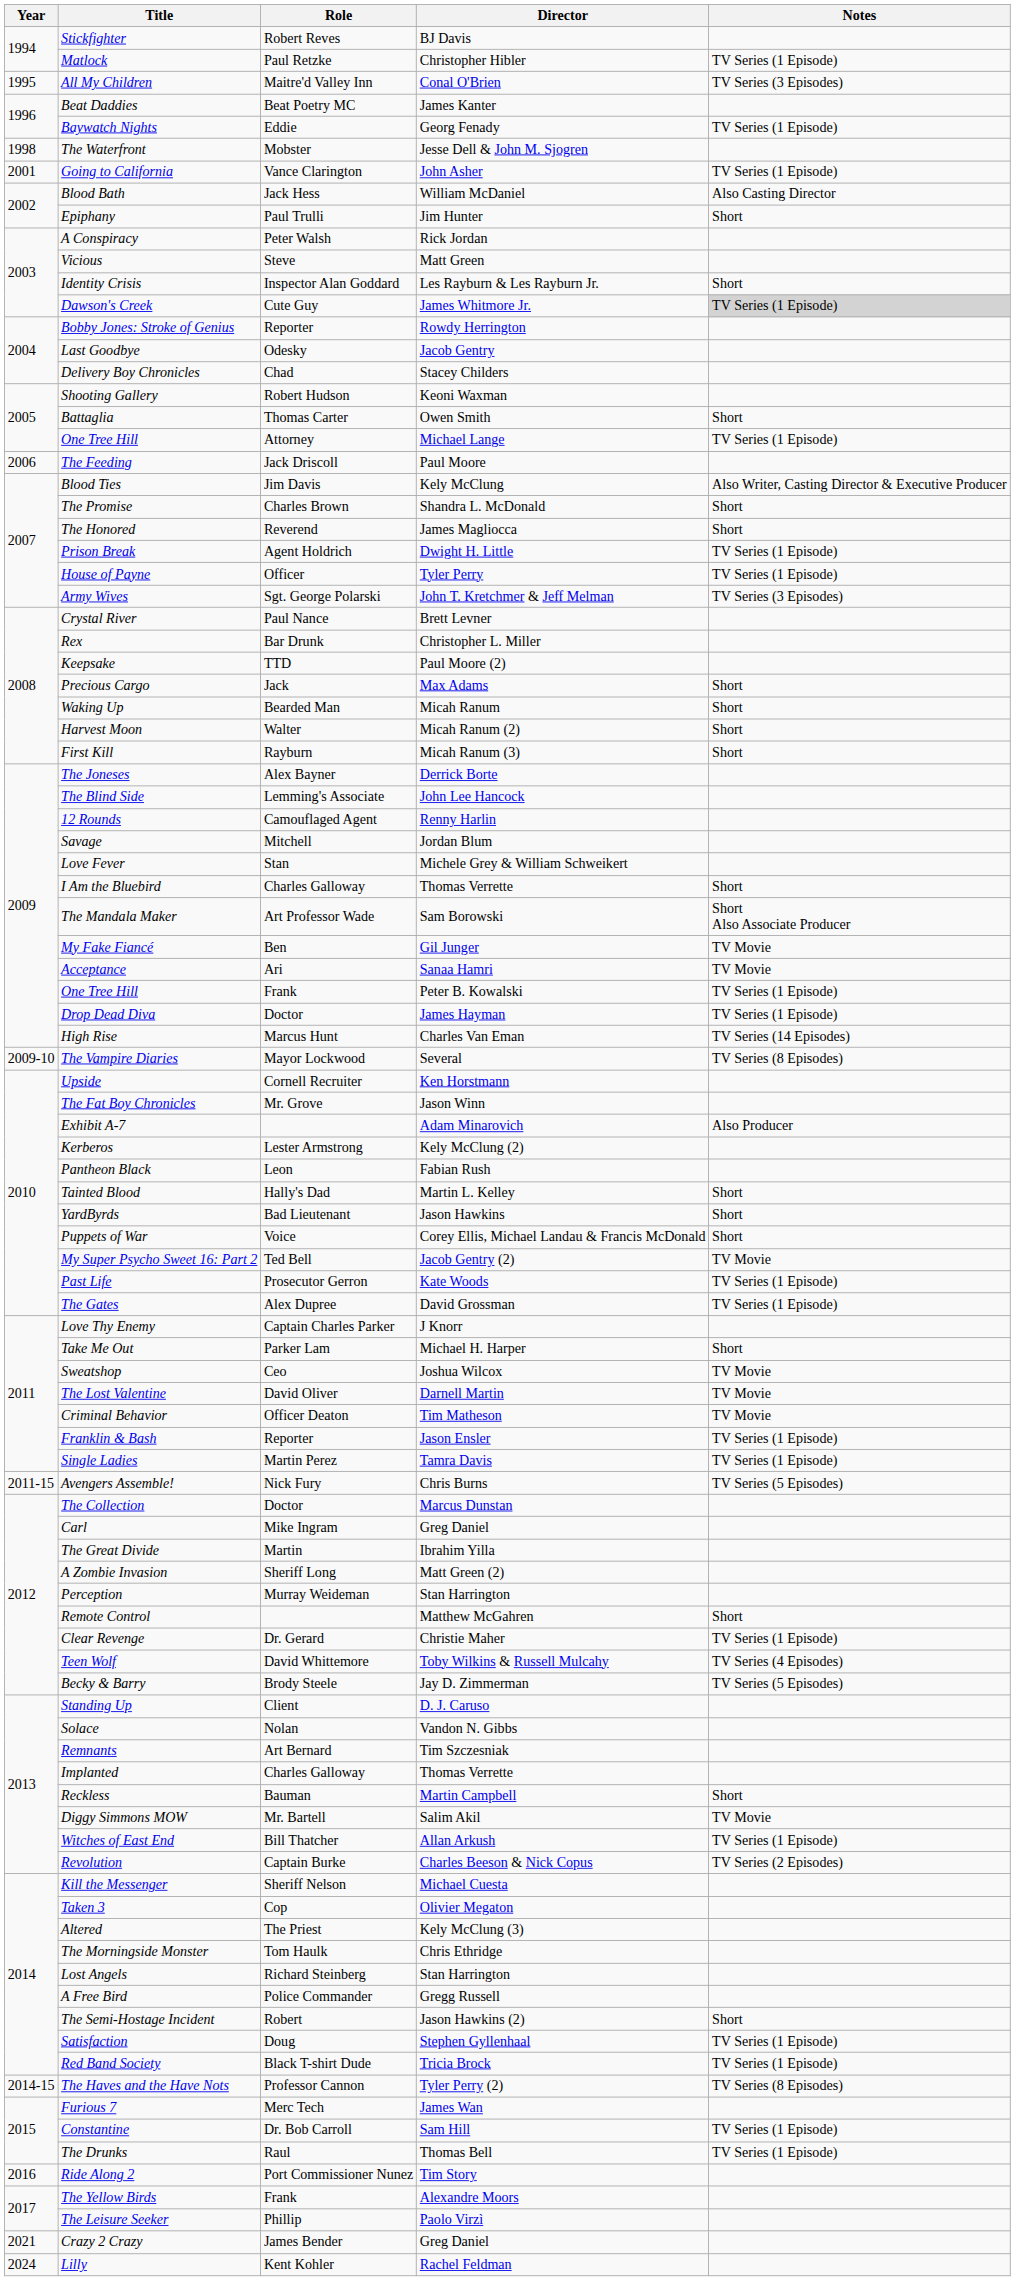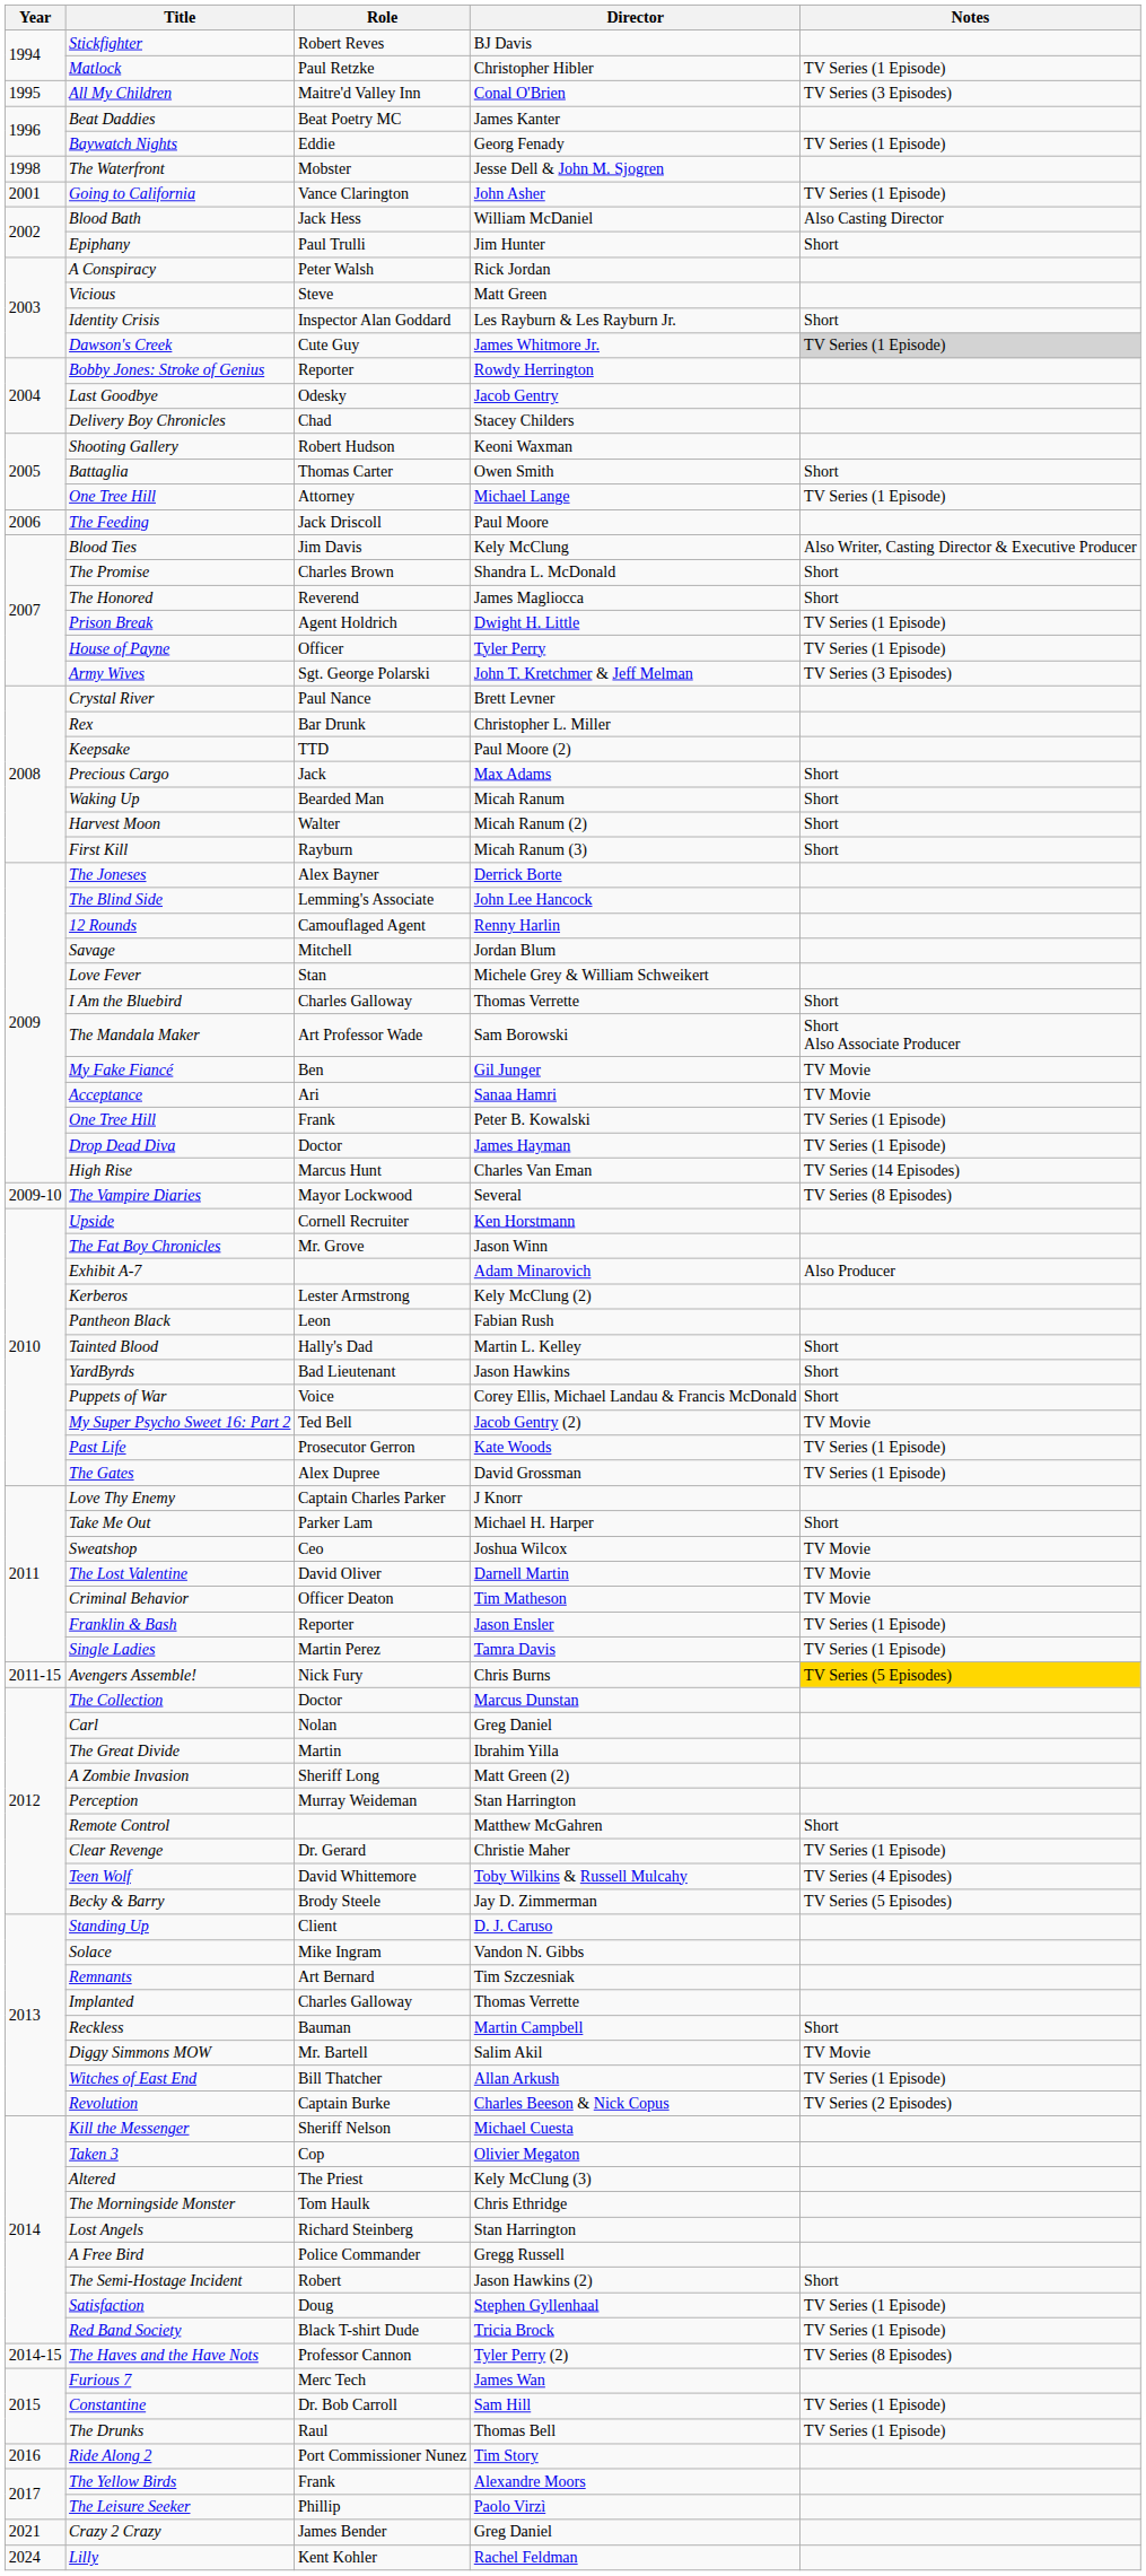 <table class="wikitable sortable">
 <tr>
 <th>Year</th>
 <th>Title</th>
 <th>Role</th>
 <th>Director</th>
 <th>Notes</th>
 </tr>
 <tr>
 <td rowspan=2>1994</td>
 <td><em><a href='#'>Stickfighter</a></em></td>
 <td>Robert Reves</td>
 <td>BJ Davis</td>
 <td></td>
 </tr>
 <tr>
 <td><em><a href='#'>Matlock</a></em></td>
 <td>Paul Retzke</td>
 <td>Christopher Hibler</td>
 <td>TV Series (1 Episode)</td>
 </tr>
 <tr>
 <td rowspan=1>1995</td>
 <td><em><a href='#'>All My Children</a></em></td>
 <td>Maitre'd Valley Inn</td>
 <td><a href='#'>Conal O'Brien</a></td>
 <td>TV Series (3 Episodes)</td>
 </tr>
 <tr>
 <td rowspan=2>1996</td>
 <td><em>Beat Daddies</em></td>
 <td>Beat Poetry MC</td>
 <td>James Kanter</td>
 <td></td>
 </tr>
 <tr>
 <td><em><a href='#'>Baywatch Nights</a></em></td>
 <td>Eddie</td>
 <td>Georg Fenady</td>
 <td>TV Series (1 Episode)</td>
 </tr>
 <tr>
 <td rowspan=1>1998</td>
 <td><em>The Waterfront</em></td>
 <td>Mobster</td>
 <td>Jesse Dell & <a href='#'>John M. Sjogren</a></td>
 <td></td>
 </tr>
 <tr>
 <td rowspan=1>2001</td>
 <td><em><a href='#'>Going to California</a></em></td>
 <td>Vance Clarington</td>
 <td><a href='#'>John Asher</a></td>
 <td>TV Series (1 Episode)</td>
 </tr>
 <tr>
 <td rowspan=2>2002</td>
 <td><em>Blood Bath</em></td>
 <td>Jack Hess</td>
 <td>William McDaniel</td>
 <td>Also Casting Director</td>
 </tr>
 <tr>
 <td><em>Epiphany</em></td>
 <td>Paul Trulli</td>
 <td>Jim Hunter</td>
 <td>Short</td>
 </tr>
 <tr>
 <td rowspan=4>2003</td>
 <td><em>A Conspiracy</em></td>
 <td>Peter Walsh</td>
 <td>Rick Jordan</td>
 <td></td>
 </tr>
 <tr>
 <td><em>Vicious</em></td>
 <td>Steve</td>
 <td>Matt Green</td>
 <td></td>
 </tr>
 <tr>
 <td><em>Identity Crisis</em></td>
 <td>Inspector Alan Goddard</td>
 <td>Les Rayburn & Les Rayburn Jr.</td>
 <td>Short</td>
 </tr>
 <tr>
 <td><em><a href='#'>Dawson's Creek</a></em></td>
 <td>Cute Guy</td>
 <td><a href='#'>James Whitmore Jr.</a></td>
 <td style="background: lightgrey;">TV Series (1 Episode)</td>
 </tr>
 <tr>
 <td rowspan=3>2004</td>
 <td><em><a href='#'>Bobby Jones: Stroke of Genius</a></em></td>
 <td>Reporter</td>
 <td><a href='#'>Rowdy Herrington</a></td>
 <td></td>
 </tr>
 <tr>
 <td><em>Last Goodbye</em></td>
 <td>Odesky</td>
 <td><a href='#'>Jacob Gentry</a></td>
 <td></td>
 </tr>
 <tr>
 <td><em>Delivery Boy Chronicles</em></td>
 <td>Chad</td>
 <td>Stacey Childers</td>
 <td></td>
 </tr>
 <tr>
 <td rowspan=3>2005</td>
 <td><em>Shooting Gallery</em></td>
 <td>Robert Hudson</td>
 <td>Keoni Waxman</td>
 <td></td>
 </tr>
 <tr>
 <td><em>Battaglia</em></td>
 <td>Thomas Carter</td>
 <td>Owen Smith</td>
 <td>Short</td>
 </tr>
 <tr>
 <td><em><a href='#'>One Tree Hill</a></em></td>
 <td>Attorney</td>
 <td><a href='#'>Michael Lange</a></td>
 <td>TV Series (1 Episode)</td>
 </tr>
 <tr>
 <td rowspan=1>2006</td>
 <td><em><a href='#'>The Feeding</a></em></td>
 <td>Jack Driscoll</td>
 <td>Paul Moore</td>
 <td></td>
 </tr>
 <tr>
 <td rowspan=6>2007</td>
 <td><em>Blood Ties</em></td>
 <td>Jim Davis</td>
 <td>Kely McClung</td>
 <td>Also Writer, Casting Director & Executive Producer</td>
 </tr>
 <tr>
 <td><em>The Promise</em></td>
 <td>Charles Brown</td>
 <td>Shandra L. McDonald</td>
 <td>Short</td>
 </tr>
 <tr>
 <td><em>The Honored</em></td>
 <td>Reverend</td>
 <td>James Magliocca</td>
 <td>Short</td>
 </tr>
 <tr>
 <td><em><a href='#'>Prison Break</a></em></td>
 <td>Agent Holdrich</td>
 <td><a href='#'>Dwight H. Little</a></td>
 <td>TV Series (1 Episode)</td>
 </tr>
 <tr>
 <td><em><a href='#'>House of Payne</a></em></td>
 <td>Officer</td>
 <td><a href='#'>Tyler Perry</a></td>
 <td>TV Series (1 Episode)</td>
 </tr>
 <tr>
 <td><em><a href='#'>Army Wives</a></em></td>
 <td>Sgt. George Polarski</td>
 <td><a href='#'>John T. Kretchmer</a> & <a href='#'>Jeff Melman</a></td>
 <td>TV Series (3 Episodes)</td>
 </tr>
 <tr>
 <td rowspan=7>2008</td>
 <td><em>Crystal River</em></td>
 <td>Paul Nance</td>
 <td>Brett Levner</td>
 <td></td>
 </tr>
 <tr>
 <td><em>Rex</em></td>
 <td>Bar Drunk</td>
 <td>Christopher L. Miller</td>
 <td></td>
 </tr>
 <tr>
 <td><em>Keepsake</em></td>
 <td>TTD</td>
 <td>Paul Moore (2)</td>
 <td></td>
 </tr>
 <tr>
 <td><em>Precious Cargo</em></td>
 <td>Jack</td>
 <td><a href='#'>Max Adams</a></td>
 <td>Short</td>
 </tr>
 <tr>
 <td><em>Waking Up</em></td>
 <td>Bearded Man</td>
 <td>Micah Ranum</td>
 <td>Short</td>
 </tr>
 <tr>
 <td><em>Harvest Moon</em></td>
 <td>Walter</td>
 <td>Micah Ranum (2)</td>
 <td>Short</td>
 </tr>
 <tr>
 <td><em>First Kill</em></td>
 <td>Rayburn</td>
 <td>Micah Ranum (3)</td>
 <td>Short</td>
 </tr>
 <tr>
 <td rowspan=12>2009</td>
 <td><em><a href='#'>The Joneses</a></em></td>
 <td>Alex Bayner</td>
 <td><a href='#'>Derrick Borte</a></td>
 <td></td>
 </tr>
 <tr>
 <td><em><a href='#'>The Blind Side</a></em></td>
 <td>Lemming's Associate</td>
 <td><a href='#'>John Lee Hancock</a></td>
 <td></td>
 </tr>
 <tr>
 <td><em><a href='#'>12 Rounds</a></em></td>
 <td>Camouflaged Agent</td>
 <td><a href='#'>Renny Harlin</a></td>
 <td></td>
 </tr>
 <tr>
 <td><em>Savage</em></td>
 <td>Mitchell</td>
 <td>Jordan Blum</td>
 <td></td>
 </tr>
 <tr>
 <td><em>Love Fever</em></td>
 <td>Stan</td>
 <td>Michele Grey & William Schweikert</td>
 <td></td>
 </tr>
 <tr>
 <td><em>I Am the Bluebird</em></td>
 <td>Charles Galloway</td>
 <td>Thomas Verrette</td>
 <td>Short</td>
 </tr>
 <tr>
 <td><em>The Mandala Maker</em></td>
 <td>Art Professor Wade</td>
 <td>Sam Borowski</td>
 <td>Short<br>Also Associate Producer</td>
 </tr>
 <tr>
 <td><em><a href='#'>My Fake Fiancé</a></em></td>
 <td>Ben</td>
 <td><a href='#'>Gil Junger</a></td>
 <td>TV Movie</td>
 </tr>
 <tr>
 <td><em><a href='#'>Acceptance</a></em></td>
 <td>Ari</td>
 <td><a href='#'>Sanaa Hamri</a></td>
 <td>TV Movie</td>
 </tr>
 <tr>
 <td><em><a href='#'>One Tree Hill</a></em></td>
 <td>Frank</td>
 <td>Peter B. Kowalski</td>
 <td>TV Series (1 Episode)</td>
 </tr>
 <tr>
 <td><em><a href='#'>Drop Dead Diva</a></em></td>
 <td>Doctor</td>
 <td><a href='#'>James Hayman</a></td>
 <td>TV Series (1 Episode)</td>
 </tr>
 <tr>
 <td><em>High Rise</em></td>
 <td>Marcus Hunt</td>
 <td>Charles Van Eman</td>
 <td>TV Series (14 Episodes)</td>
 </tr>
 <tr>
 <td rowspan=1>2009-10</td>
 <td><em><a href='#'>The Vampire Diaries</a></em></td>
 <td>Mayor Lockwood</td>
 <td>Several</td>
 <td>TV Series (8 Episodes)</td>
 </tr>
 <tr>
 <td rowspan=11>2010</td>
 <td><em><a href='#'>Upside</a></em></td>
 <td>Cornell Recruiter</td>
 <td><a href='#'>Ken Horstmann</a></td>
 <td></td>
 </tr>
 <tr>
 <td><em><a href='#'>The Fat Boy Chronicles</a></em></td>
 <td>Mr. Grove</td>
 <td>Jason Winn</td>
 <td></td>
 </tr>
 <tr>
 <td><em>Exhibit A-7</em></td>
 <td></td>
 <td><a href='#'>Adam Minarovich</a></td>
 <td>Also Producer</td>
 </tr>
 <tr>
 <td><em>Kerberos</em></td>
 <td>Lester Armstrong</td>
 <td>Kely McClung (2)</td>
 <td></td>
 </tr>
 <tr>
 <td><em>Pantheon Black</em></td>
 <td>Leon</td>
 <td>Fabian Rush</td>
 <td></td>
 </tr>
 <tr>
 <td><em>Tainted Blood</em></td>
 <td>Hally's Dad</td>
 <td>Martin L. Kelley</td>
 <td>Short</td>
 </tr>
 <tr>
 <td><em>YardByrds</em></td>
 <td>Bad Lieutenant</td>
 <td>Jason Hawkins</td>
 <td>Short</td>
 </tr>
 <tr>
 <td><em>Puppets of War</em></td>
 <td>Voice</td>
 <td>Corey Ellis, Michael Landau & Francis McDonald</td>
 <td>Short</td>
 </tr>
 <tr>
 <td><em><a href='#'>My Super Psycho Sweet 16: Part 2</a></em></td>
 <td>Ted Bell</td>
 <td><a href='#'>Jacob Gentry</a> (2)</td>
 <td>TV Movie</td>
 </tr>
 <tr>
 <td><em><a href='#'>Past Life</a></em></td>
 <td>Prosecutor Gerron</td>
 <td><a href='#'>Kate Woods</a></td>
 <td>TV Series (1 Episode)</td>
 </tr>
 <tr>
 <td><em><a href='#'>The Gates</a></em></td>
 <td>Alex Dupree</td>
 <td>David Grossman</td>
 <td>TV Series (1 Episode)</td>
 </tr>
 <tr>
 <td rowspan=7>2011</td>
 <td><em>Love Thy Enemy</em></td>
 <td>Captain Charles Parker</td>
 <td>J Knorr</td>
 <td></td>
 </tr>
 <tr>
 <td><em>Take Me Out</em></td>
 <td>Parker Lam</td>
 <td>Michael H. Harper</td>
 <td>Short</td>
 </tr>
 <tr>
 <td><em>Sweatshop</em></td>
 <td>Ceo</td>
 <td>Joshua Wilcox</td>
 <td>TV Movie</td>
 </tr>
 <tr>
 <td><em><a href='#'>The Lost Valentine</a></em></td>
 <td>David Oliver</td>
 <td><a href='#'>Darnell Martin</a></td>
 <td>TV Movie</td>
 </tr>
 <tr>
 <td><em>Criminal Behavior</em></td>
 <td>Officer Deaton</td>
 <td><a href='#'>Tim Matheson</a></td>
 <td>TV Movie</td>
 </tr>
 <tr>
 <td><em><a href='#'>Franklin & Bash</a></em></td>
 <td>Reporter</td>
 <td><a href='#'>Jason Ensler</a></td>
 <td>TV Series (1 Episode)</td>
 </tr>
 <tr>
 <td><em><a href='#'>Single Ladies</a></em></td>
 <td>Martin Perez</td>
 <td><a href='#'>Tamra Davis</a></td>
 <td>TV Series (1 Episode)</td>
 </tr>
 <tr>
 <td rowspan=1>2011-15</td>
 <td><em>Avengers Assemble!</em></td>
 <td>Nick Fury</td>
 <td>Chris Burns</td>
-<td>TV Series (5 Episodes)</td>
+<td style="background: gold;">TV Series (5 Episodes)</td>
 </tr>
 <tr>
 <td rowspan=9>2012</td>
 <td><em><a href='#'>The Collection</a></em></td>
 <td>Doctor</td>
 <td><a href='#'>Marcus Dunstan</a></td>
 <td></td>
 </tr>
 <tr>
 <td><em>Carl</em></td>
-<td>Mike Ingram</td>
+<td>Nolan</td>
 <td>Greg Daniel</td>
 <td></td>
 </tr>
 <tr>
 <td><em>The Great Divide</em></td>
 <td>Martin</td>
 <td>Ibrahim Yilla</td>
 <td></td>
 </tr>
 <tr>
 <td><em>A Zombie Invasion</em></td>
 <td>Sheriff Long</td>
 <td>Matt Green (2)</td>
 <td></td>
 </tr>
 <tr>
 <td><em>Perception</em></td>
 <td>Murray Weideman</td>
 <td>Stan Harrington</td>
 <td></td>
 </tr>
 <tr>
 <td><em>Remote Control</em></td>
 <td></td>
 <td>Matthew McGahren</td>
 <td>Short</td>
 </tr>
 <tr>
 <td><em>Clear Revenge</em></td>
 <td>Dr. Gerard</td>
 <td>Christie Maher</td>
 <td>TV Series (1 Episode)</td>
 </tr>
 <tr>
 <td><em><a href='#'>Teen Wolf</a></em></td>
 <td>David Whittemore</td>
 <td><a href='#'>Toby Wilkins</a> & <a href='#'>Russell Mulcahy</a></td>
 <td>TV Series (4 Episodes)</td>
 </tr>
 <tr>
 <td><em>Becky & Barry</em></td>
 <td>Brody Steele</td>
 <td>Jay D. Zimmerman</td>
 <td>TV Series (5 Episodes)</td>
 </tr>
 <tr>
 <td rowspan=8>2013</td>
 <td><em><a href='#'>Standing Up</a></em></td>
 <td>Client</td>
 <td><a href='#'>D. J. Caruso</a></td>
 <td></td>
 </tr>
 <tr>
 <td><em>Solace</em></td>
-<td>Nolan</td>
+<td>Mike Ingram</td>
 <td>Vandon N. Gibbs</td>
 <td></td>
 </tr>
 <tr>
 <td><em><a href='#'>Remnants</a></em></td>
 <td>Art Bernard</td>
 <td>Tim Szczesniak</td>
 <td></td>
 </tr>
 <tr>
 <td><em>Implanted</em></td>
 <td>Charles Galloway</td>
 <td>Thomas Verrette</td>
 <td></td>
 </tr>
 <tr>
 <td><em>Reckless</em></td>
 <td>Bauman</td>
 <td><a href='#'>Martin Campbell</a></td>
 <td>Short</td>
 </tr>
 <tr>
 <td><em>Diggy Simmons MOW</em></td>
 <td>Mr. Bartell</td>
 <td>Salim Akil</td>
 <td>TV Movie</td>
 </tr>
 <tr>
 <td><em><a href='#'>Witches of East End</a></em></td>
 <td>Bill Thatcher</td>
 <td><a href='#'>Allan Arkush</a></td>
 <td>TV Series (1 Episode)</td>
 </tr>
 <tr>
 <td><em><a href='#'>Revolution</a></em></td>
 <td>Captain Burke</td>
 <td><a href='#'>Charles Beeson</a> & <a href='#'>Nick Copus</a></td>
 <td>TV Series (2 Episodes)</td>
 </tr>
 <tr>
 <td rowspan=9>2014</td>
 <td><em><a href='#'>Kill the Messenger</a></em></td>
 <td>Sheriff Nelson</td>
 <td><a href='#'>Michael Cuesta</a></td>
 <td></td>
 </tr>
 <tr>
 <td><em><a href='#'>Taken 3</a></em></td>
 <td>Cop</td>
 <td><a href='#'>Olivier Megaton</a></td>
 <td></td>
 </tr>
 <tr>
 <td><em>Altered</em></td>
 <td>The Priest</td>
 <td>Kely McClung (3)</td>
 <td></td>
 </tr>
 <tr>
 <td><em>The Morningside Monster</em></td>
 <td>Tom Haulk</td>
 <td>Chris Ethridge</td>
 <td></td>
 </tr>
 <tr>
 <td><em>Lost Angels</em></td>
 <td>Richard Steinberg</td>
 <td>Stan Harrington</td>
 <td></td>
 </tr>
 <tr>
 <td><em>A Free Bird</em></td>
 <td>Police Commander</td>
 <td>Gregg Russell</td>
 <td></td>
 </tr>
 <tr>
 <td><em>The Semi-Hostage Incident</em></td>
 <td>Robert</td>
 <td>Jason Hawkins (2)</td>
 <td>Short</td>
 </tr>
 <tr>
 <td><em><a href='#'>Satisfaction</a></em></td>
 <td>Doug</td>
 <td><a href='#'>Stephen Gyllenhaal</a></td>
 <td>TV Series (1 Episode)</td>
 </tr>
 <tr>
 <td><em><a href='#'>Red Band Society</a></em></td>
 <td>Black T-shirt Dude</td>
 <td><a href='#'>Tricia Brock</a></td>
 <td>TV Series (1 Episode)</td>
 </tr>
 <tr>
 <td rowspan=1>2014-15</td>
 <td><em><a href='#'>The Haves and the Have Nots</a></em></td>
 <td>Professor Cannon</td>
 <td><a href='#'>Tyler Perry</a> (2)</td>
 <td>TV Series (8 Episodes)</td>
 </tr>
 <tr>
 <td rowspan=3>2015</td>
 <td><em><a href='#'>Furious 7</a></em></td>
 <td>Merc Tech</td>
 <td><a href='#'>James Wan</a></td>
 <td></td>
 </tr>
 <tr>
 <td><em><a href='#'>Constantine</a></em></td>
 <td>Dr. Bob Carroll</td>
 <td><a href='#'>Sam Hill</a></td>
 <td>TV Series (1 Episode)</td>
 </tr>
 <tr>
 <td><em>The Drunks</em></td>
 <td>Raul</td>
 <td>Thomas Bell</td>
 <td>TV Series (1 Episode)</td>
 </tr>
 <tr>
 <td rowspan=1>2016</td>
 <td><em><a href='#'>Ride Along 2</a></em></td>
 <td>Port Commissioner Nunez</td>
 <td><a href='#'>Tim Story</a></td>
 <td></td>
 </tr>
 <tr>
 <td rowspan=2>2017</td>
 <td><em><a href='#'>The Yellow Birds</a></em></td>
 <td>Frank</td>
 <td><a href='#'>Alexandre Moors</a></td>
 <td></td>
 </tr>
 <tr>
 <td><em><a href='#'>The Leisure Seeker</a></em></td>
 <td>Phillip</td>
 <td><a href='#'>Paolo Virzì</a></td>
 <td></td>
 </tr>
 <tr>
 <td>2021</td>
 <td><em>Crazy 2 Crazy</em></td>
 <td>James Bender</td>
 <td>Greg Daniel</td>
 <td></td>
 </tr>
 <tr>
 <td>2024</td>
 <td><em><a href='#'>Lilly</a></em></td>
 <td>Kent Kohler</td>
 <td><a href='#'>Rachel Feldman</a></td>
 <td></td>
 </tr>
 </table>
